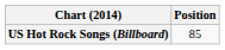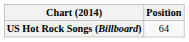 <table class="wikitable plainrowheaders">
 <tr>
 <th>Chart (2014)</th>
 <th>Position</th>
 </tr>
 <tr>
 <th scope="row">US Hot Rock Songs (<em>Billboard</em>)</th>
-<td style="text-align:center;">85</td>
+<td style="text-align:center;">64</td>
 </tr>
 </table>
